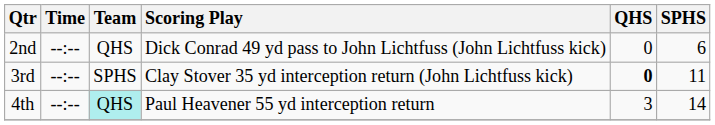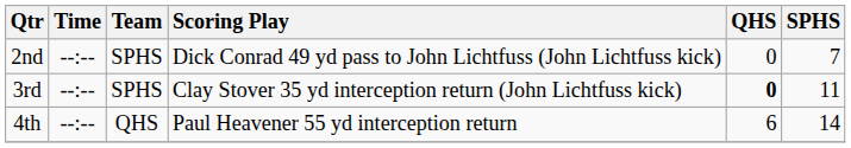 <table class="wikitable">
 <tr>
 <th style="text-align: center;">Qtr</th>
 <th style="text-align: center;">Time</th>
 <th style="text-align: center;">Team</th>
 <th style="text-align: left;">Scoring Play</th>
 <th style="text-align: right;">QHS</th>
 <th style="text-align: right;">SPHS</th>
 </tr>
 <tr>
 <td style="text-align: center;">2nd</td>
 <td style="text-align: center;">--:--</td>
-<td style="text-align: center;">QHS</td>
+<td style="text-align: center;">SPHS</td>
 <td style="text-align: left;">Dick Conrad 49 yd pass to John Lichtfuss (John Lichtfuss kick)</td>
 <td style="text-align: right;">0</td>
-<td style="text-align: right;">6</td>
+<td style="text-align: right;">7</td>
 </tr>
 <tr>
 <td style="text-align: center;">3rd</td>
 <td style="text-align: center;">--:--</td>
 <td style="text-align: center;">SPHS</td>
 <td style="text-align: left;">Clay Stover 35 yd interception return (John Lichtfuss kick)</td>
 <td style="text-align: right;"><strong>0</strong></td>
 <td style="text-align: right;">11</td>
 </tr>
 <tr>
 <td style="text-align: center;">4th</td>
 <td style="text-align: center;">--:--</td>
-<td style="background: paleturquoise; text-align: center;">QHS</td>
+<td style="text-align: center;">QHS</td>
 <td style="text-align: left;">Paul Heavener 55 yd interception return</td>
-<td style="text-align: right;">3</td>
+<td style="text-align: right;">6</td>
 <td style="text-align: right;">14</td>
 </tr>
 <tr>
 </tr>
 </table>
